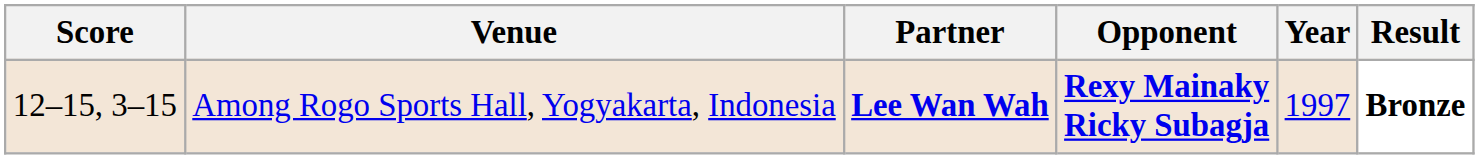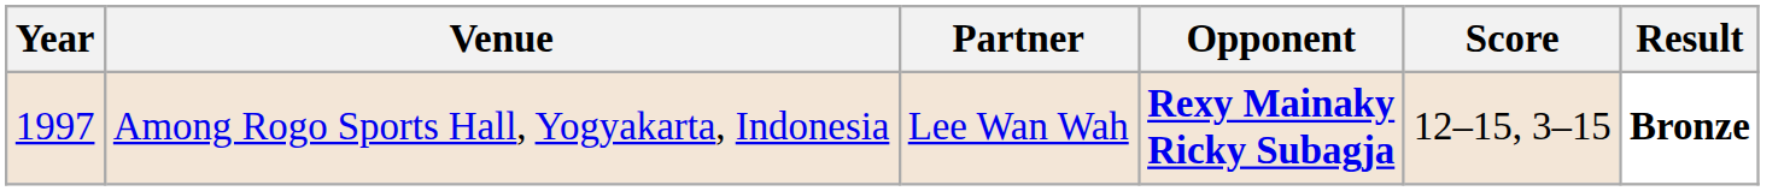 <table class="sortable wikitable" style="font-size: 90%;">
 <tr>
-<th>Score</th>
+<th>Year</th>
 <th>Venue</th>
 <th>Partner</th>
 <th>Opponent</th>
-<th>Year</th>
+<th>Score</th>
 <th>Result</th>
 </tr>
 <tr style="background:#F3E6D7">
+<td align="center"><a href='#'>1997</a></td>
+<td align="left"><a href='#'>Among Rogo Sports Hall</a>, <a href='#'>Yogyakarta</a>, <a href='#'>Indonesia</a></td>
+<td align="left"> <a href='#'>Lee Wan Wah</a></td>
+<td align="left"><strong> <a href='#'>Rexy Mainaky</a> <br>  <a href='#'>Ricky Subagja</a></strong></td>
 <td align="left">12–15, 3–15</td>
-<td align="left"><a href='#'>Among Rogo Sports Hall</a>, <a href='#'>Yogyakarta</a>, <a href='#'>Indonesia</a></td>
-<td align="left"><strong> <a href='#'>Lee Wan Wah</a></strong></td>
-<td align="left"><strong> <a href='#'>Rexy Mainaky</a> <br>  <a href='#'>Ricky Subagja</a></strong></td>
-<td align="center"><a href='#'>1997</a></td>
 <td style="text-align:left; background:white"> <strong>Bronze</strong></td>
 </tr>
 </table>
